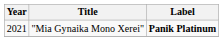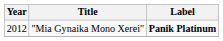 <table class="wikitable">
 <tr>
 <th>Year</th>
 <th>Title</th>
 <th>Label</th>
 </tr>
 <tr>
-<td>2021</td>
+<td>2012</td>
 <td>"Mia Gynaika Mono Xerei"</td>
 <td><strong>Panik Platinum</strong></td>
 </tr>
 <tr>
 </tr>
 </table>
